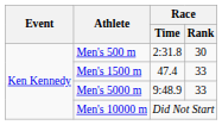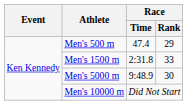 <table class="wikitable" border="1" style="font-size:90%">
 <tr>
 <th rowspan=2>Event</th>
 <th rowspan=2>Athlete</th>
 <th colspan=2>Race</th>
 </tr>
 <tr>
 <th>Time</th>
 <th>Rank</th>
 </tr>
 <tr align=center>
 <td align=left rowspan=4><a href='#'>Ken Kennedy</a></td>
 <td align=left><a href='#'>Men's 500 m</a></td>
-<td align=center>2:31.8</td>
-<td>30</td>
+<td>47.4</td>
+<td>29</td>
 </tr>
 <tr align=center>
 <td align=left><a href='#'>Men's 1500 m</a></td>
-<td>47.4</td>
+<td align=center>2:31.8</td>
 <td align=center>33</td>
 </tr>
 <tr>
 <td align=left><a href='#'>Men's 5000 m</a></td>
 <td align=center>9:48.9</td>
-<td align=center>33</td>
+<td align=center>30</td>
 </tr>
 <tr>
 <td align=left><a href='#'>Men's 10000 m</a></td>
 <td align=center colspan=2><em>Did Not Start</em></td>
 </tr>
 </table>
